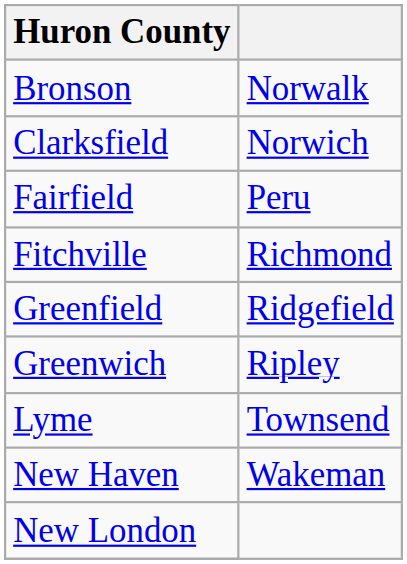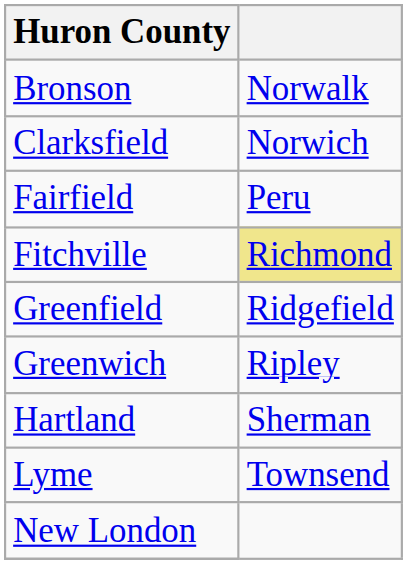 <table class="wikitable">
 <tr>
 <th>Huron County</th>
 <th></th>
 </tr>
 <tr>
 <td><a href='#'>Bronson</a></td>
 <td><a href='#'>Norwalk</a></td>
 </tr>
 <tr>
 <td><a href='#'>Clarksfield</a></td>
 <td><a href='#'>Norwich</a></td>
 </tr>
 <tr>
 <td><a href='#'>Fairfield</a></td>
 <td><a href='#'>Peru</a></td>
 </tr>
 <tr>
 <td><a href='#'>Fitchville</a></td>
-<td><a href='#'>Richmond</a></td>
+<td style="background: khaki;"><a href='#'>Richmond</a></td>
 </tr>
 <tr>
 <td><a href='#'>Greenfield</a></td>
 <td><a href='#'>Ridgefield</a></td>
 </tr>
 <tr>
 <td><a href='#'>Greenwich</a></td>
 <td><a href='#'>Ripley</a></td>
 </tr>
 <tr>
+<td><a href='#'>Hartland</a></td>
+<td><a href='#'>Sherman</a></td>
+</tr>
+<tr>
 <td><a href='#'>Lyme</a></td>
 <td><a href='#'>Townsend</a></td>
-</tr>
-<tr>
-<td><a href='#'>New Haven</a></td>
-<td><a href='#'>Wakeman</a></td>
 </tr>
 <tr>
 <td><a href='#'>New London</a></td>
 </tr>
 <tr>
 </tr>
 </table>
